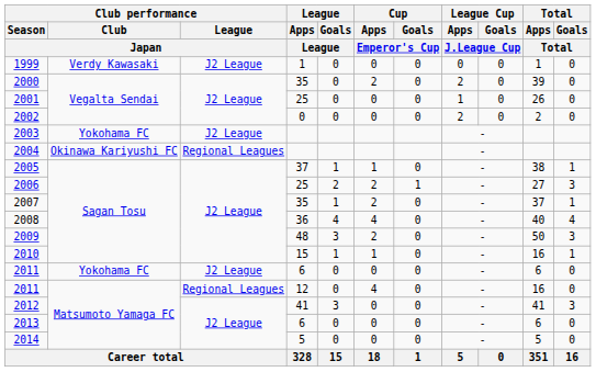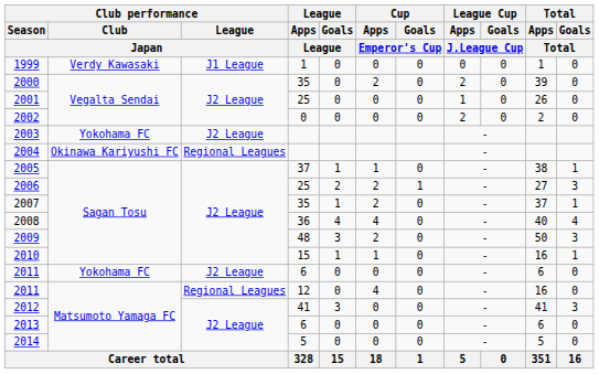 <table class="wikitable" style="text-align:center">
 <tr>
 <th colspan=3>Club performance</th>
 <th colspan=2>League</th>
 <th colspan=2>Cup</th>
 <th colspan=2>League Cup</th>
 <th colspan=2>Total</th>
 </tr>
 <tr>
 <th>Season</th>
 <th>Club</th>
 <th>League</th>
 <th>Apps</th>
 <th>Goals</th>
 <th>Apps</th>
 <th>Goals</th>
 <th>Apps</th>
 <th>Goals</th>
 <th>Apps</th>
 <th>Goals</th>
 </tr>
 <tr>
 <th colspan=3>Japan</th>
 <th colspan=2>League</th>
 <th colspan=2><a href='#'>Emperor's Cup</a></th>
 <th colspan=2><a href='#'>J.League Cup</a></th>
 <th colspan=2>Total</th>
 </tr>
 <tr>
 <td><a href='#'>1999</a></td>
 <td><a href='#'>Verdy Kawasaki</a></td>
-<td><a href='#'>J2 League</a></td>
+<td><a href='#'>J1 League</a></td>
 <td>1</td>
 <td>0</td>
 <td>0</td>
 <td>0</td>
 <td>0</td>
 <td>0</td>
 <td>1</td>
 <td>0</td>
 </tr>
 <tr>
 <td><a href='#'>2000</a></td>
 <td rowspan="3"><a href='#'>Vegalta Sendai</a></td>
 <td rowspan="3"><a href='#'>J2 League</a></td>
 <td>35</td>
 <td>0</td>
 <td>2</td>
 <td>0</td>
 <td>2</td>
 <td>0</td>
 <td>39</td>
 <td>0</td>
 </tr>
 <tr>
 <td><a href='#'>2001</a></td>
 <td>25</td>
 <td>0</td>
 <td>0</td>
 <td>0</td>
 <td>1</td>
 <td>0</td>
 <td>26</td>
 <td>0</td>
 </tr>
 <tr>
 <td><a href='#'>2002</a></td>
 <td>0</td>
 <td>0</td>
 <td>0</td>
 <td>0</td>
 <td>2</td>
 <td>0</td>
 <td>2</td>
 <td>0</td>
 </tr>
 <tr>
 <td><a href='#'>2003</a></td>
 <td><a href='#'>Yokohama FC</a></td>
 <td><a href='#'>J2 League</a></td>
 <td></td>
 <td></td>
 <td></td>
 <td></td>
 <td colspan="2">-</td>
 <td></td>
 <td></td>
 </tr>
 <tr>
 <td><a href='#'>2004</a></td>
 <td><a href='#'>Okinawa Kariyushi FC</a></td>
 <td><a href='#'>Regional Leagues</a></td>
 <td></td>
 <td></td>
 <td></td>
 <td></td>
 <td colspan="2">-</td>
 <td></td>
 <td></td>
 </tr>
 <tr>
 <td><a href='#'>2005</a></td>
 <td rowspan="6"><a href='#'>Sagan Tosu</a></td>
 <td rowspan="6"><a href='#'>J2 League</a></td>
 <td>37</td>
 <td>1</td>
 <td>1</td>
 <td>0</td>
 <td colspan="2">-</td>
 <td>38</td>
 <td>1</td>
 </tr>
 <tr>
 <td><a href='#'>2006</a></td>
 <td>25</td>
 <td>2</td>
 <td>2</td>
 <td>1</td>
 <td colspan="2">-</td>
 <td>27</td>
 <td>3</td>
 </tr>
 <tr>
 <td>2007</td>
 <td>35</td>
 <td>1</td>
 <td>2</td>
 <td>0</td>
 <td colspan="2">-</td>
 <td>37</td>
 <td>1</td>
 </tr>
 <tr>
 <td>2008</td>
 <td>36</td>
 <td>4</td>
 <td>4</td>
 <td>0</td>
 <td colspan="2">-</td>
 <td>40</td>
 <td>4</td>
 </tr>
 <tr>
 <td><a href='#'>2009</a></td>
 <td>48</td>
 <td>3</td>
 <td>2</td>
 <td>0</td>
 <td colspan="2">-</td>
 <td>50</td>
 <td>3</td>
 </tr>
 <tr>
 <td><a href='#'>2010</a></td>
 <td>15</td>
 <td>1</td>
 <td>1</td>
 <td>0</td>
 <td colspan="2">-</td>
 <td>16</td>
 <td>1</td>
 </tr>
 <tr>
 <td><a href='#'>2011</a></td>
 <td><a href='#'>Yokohama FC</a></td>
 <td><a href='#'>J2 League</a></td>
 <td>6</td>
 <td>0</td>
 <td>0</td>
 <td>0</td>
 <td colspan="2">-</td>
 <td>6</td>
 <td>0</td>
 </tr>
 <tr>
 <td><a href='#'>2011</a></td>
 <td rowspan="4"><a href='#'>Matsumoto Yamaga FC</a></td>
 <td><a href='#'>Regional Leagues</a></td>
 <td>12</td>
 <td>0</td>
 <td>4</td>
 <td>0</td>
 <td colspan="2">-</td>
 <td>16</td>
 <td>0</td>
 </tr>
 <tr>
 <td><a href='#'>2012</a></td>
 <td rowspan="3"><a href='#'>J2 League</a></td>
 <td>41</td>
 <td>3</td>
 <td>0</td>
 <td>0</td>
 <td colspan=2>-</td>
 <td>41</td>
 <td>3</td>
 </tr>
 <tr>
 <td><a href='#'>2013</a></td>
 <td>6</td>
 <td>0</td>
 <td>0</td>
 <td>0</td>
 <td colspan="2">-</td>
 <td>6</td>
 <td>0</td>
 </tr>
 <tr>
 <td><a href='#'>2014</a></td>
 <td>5</td>
 <td>0</td>
 <td>0</td>
 <td>0</td>
 <td colspan="2">-</td>
 <td>5</td>
 <td>0</td>
 </tr>
 <tr>
 <th colspan=3>Career total</th>
 <th>328</th>
 <th>15</th>
 <th>18</th>
 <th>1</th>
 <th>5</th>
 <th>0</th>
 <th>351</th>
 <th>16</th>
 </tr>
 </table>
